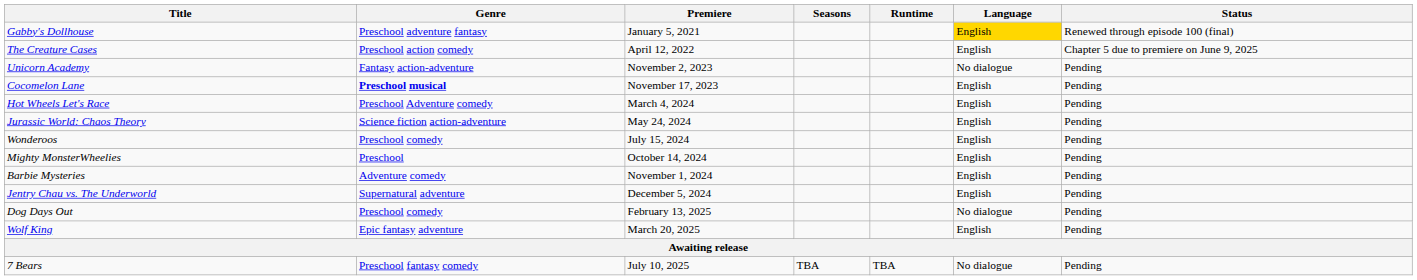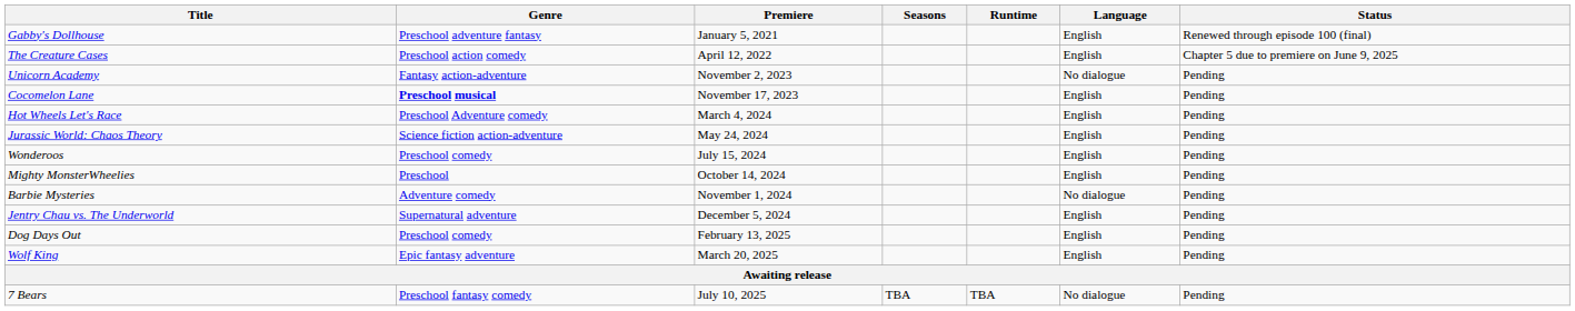 <table class="wikitable sortable" style="width:100%">
 <tr>
 <th scope="col" style="width:25%;">Title</th>
 <th>Genre</th>
 <th>Premiere</th>
 <th>Seasons</th>
 <th>Runtime</th>
 <th>Language</th>
 <th>Status</th>
 </tr>
 <tr>
 <td><em><a href='#'>Gabby's Dollhouse</a></em></td>
 <td><a href='#'>Preschool</a> <a href='#'>adventure</a> <a href='#'>fantasy</a></td>
 <td>January 5, 2021</td>
 <td></td>
 <td></td>
-<td style="background: gold;">English</td>
+<td>English</td>
 <td>Renewed through episode 100 (final)</td>
 </tr>
 <tr>
 <td><em><a href='#'>The Creature Cases</a></em></td>
 <td><a href='#'>Preschool</a> <a href='#'>action</a> <a href='#'>comedy</a></td>
 <td>April 12, 2022</td>
 <td></td>
 <td></td>
 <td>English</td>
 <td>Chapter 5 due to premiere on June 9, 2025</td>
 </tr>
 <tr>
 <td><em><a href='#'>Unicorn Academy</a></em></td>
 <td><a href='#'>Fantasy</a> <a href='#'>action-adventure</a></td>
 <td>November 2, 2023</td>
 <td></td>
 <td></td>
 <td>No dialogue</td>
 <td>Pending</td>
 </tr>
 <tr>
 <td><em><a href='#'>Cocomelon Lane</a></em></td>
 <td><strong><a href='#'>Preschool</a> <a href='#'>musical</a></strong></td>
 <td>November 17, 2023</td>
 <td></td>
 <td></td>
 <td>English</td>
 <td>Pending</td>
 </tr>
 <tr>
 <td><em><a href='#'>Hot Wheels Let's Race</a></em></td>
 <td><a href='#'>Preschool</a> <a href='#'>Adventure</a> <a href='#'>comedy</a></td>
 <td>March 4, 2024</td>
 <td></td>
 <td></td>
 <td>English</td>
 <td>Pending</td>
 </tr>
 <tr>
 <td><em><a href='#'>Jurassic World: Chaos Theory</a></em></td>
 <td><a href='#'>Science fiction</a> <a href='#'>action-adventure</a></td>
 <td>May 24, 2024</td>
 <td></td>
 <td></td>
 <td>English</td>
 <td>Pending</td>
 </tr>
 <tr>
 <td><em>Wonderoos</em></td>
 <td><a href='#'>Preschool</a> <a href='#'>comedy</a></td>
 <td>July 15, 2024</td>
 <td></td>
 <td></td>
 <td>English</td>
 <td>Pending</td>
 </tr>
 <tr>
 <td><em>Mighty MonsterWheelies</em></td>
 <td><a href='#'>Preschool</a></td>
 <td>October 14, 2024</td>
 <td></td>
 <td></td>
 <td>English</td>
 <td>Pending</td>
 </tr>
 <tr>
 <td><em>Barbie Mysteries</em></td>
 <td><a href='#'>Adventure</a> <a href='#'>comedy</a></td>
 <td>November 1, 2024</td>
 <td></td>
 <td></td>
-<td>English</td>
+<td>No dialogue</td>
 <td>Pending</td>
 </tr>
 <tr>
 <td><em><a href='#'>Jentry Chau vs. The Underworld</a></em></td>
 <td><a href='#'>Supernatural</a> <a href='#'>adventure</a></td>
 <td>December 5, 2024</td>
 <td></td>
 <td></td>
 <td>English</td>
 <td>Pending</td>
 </tr>
 <tr>
 <td><em>Dog Days Out</em></td>
 <td><a href='#'>Preschool</a> <a href='#'>comedy</a></td>
 <td>February 13, 2025</td>
 <td></td>
 <td></td>
-<td>No dialogue</td>
+<td>English</td>
 <td>Pending</td>
 </tr>
 <tr>
 <td><em><a href='#'>Wolf King</a></em></td>
 <td><a href='#'>Epic fantasy</a> <a href='#'>adventure</a></td>
 <td>March 20, 2025</td>
 <td></td>
 <td></td>
 <td>English</td>
 <td>Pending</td>
 </tr>
 <tr>
 <th data-sort-value="zzz" colspan="7">Awaiting release</th>
 </tr>
 <tr>
 <td><em>7 Bears</em></td>
 <td><a href='#'>Preschool</a> <a href='#'>fantasy</a> <a href='#'>comedy</a></td>
 <td>July 10, 2025</td>
 <td>TBA</td>
 <td>TBA</td>
 <td>No dialogue</td>
 <td>Pending</td>
 </tr>
 </table>
